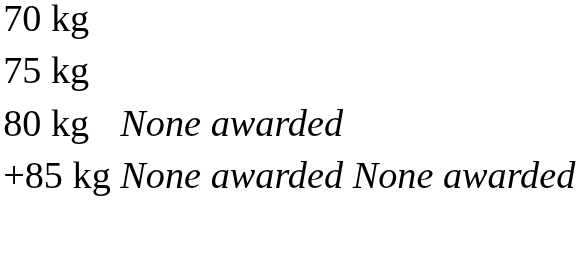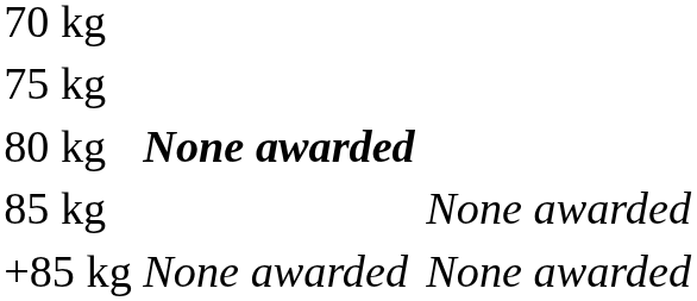 <table>
 <tr>
 <td>70 kg<br></td>
 <td></td>
 <td></td>
 <td></td>
 </tr>
 <tr>
 <td>75 kg<br></td>
 <td></td>
 <td></td>
 <td></td>
 </tr>
 <tr>
 <td>80 kg<br></td>
+<td><strong><em>None awarded</em></strong></td>
+<td></td>
+<td></td>
+</tr>
+<tr>
+<td>85 kg<br></td>
+<td></td>
 <td><em>None awarded</em></td>
-<td></td>
 <td></td>
 </tr>
 <tr>
 <td>+85 kg<br></td>
 <td><em>None awarded</em></td>
 <td><em>None awarded</em></td>
 <td></td>
 </tr>
 </table>
